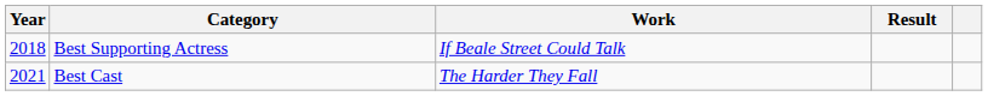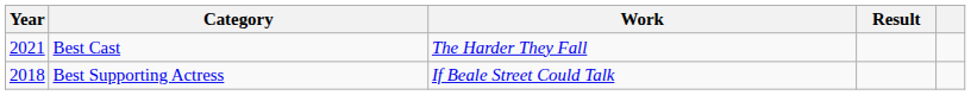 <table class=wikitable>
 <tr>
 <th scope="col" style="width:1em;">Year</th>
 <th scope="col" style="width:33em;">Category</th>
 <th scope="col" style="width:39em;">Work</th>
 <th scope="col" style="width:5em;">Result</th>
 <th scope="col" style="width:2em;"></th>
 </tr>
 <tr>
+<td><a href='#'>2021</a></td>
+<td><a href='#'>Best Cast</a></td>
+<td><em><a href='#'>The Harder They Fall</a></em></td>
+<td></td>
+<td style="text-align:center;"></td>
+</tr>
+<tr>
 <td><a href='#'>2018</a></td>
 <td><a href='#'>Best Supporting Actress</a></td>
 <td><em><a href='#'>If Beale Street Could Talk</a></em></td>
 <td></td>
 <td style="text-align:center;"></td>
 </tr>
-<tr>
-<td><a href='#'>2021</a></td>
-<td><a href='#'>Best Cast</a></td>
-<td><em><a href='#'>The Harder They Fall</a></em></td>
-<td></td>
-<td style="text-align:center;"></td>
-</tr>
 </table>
